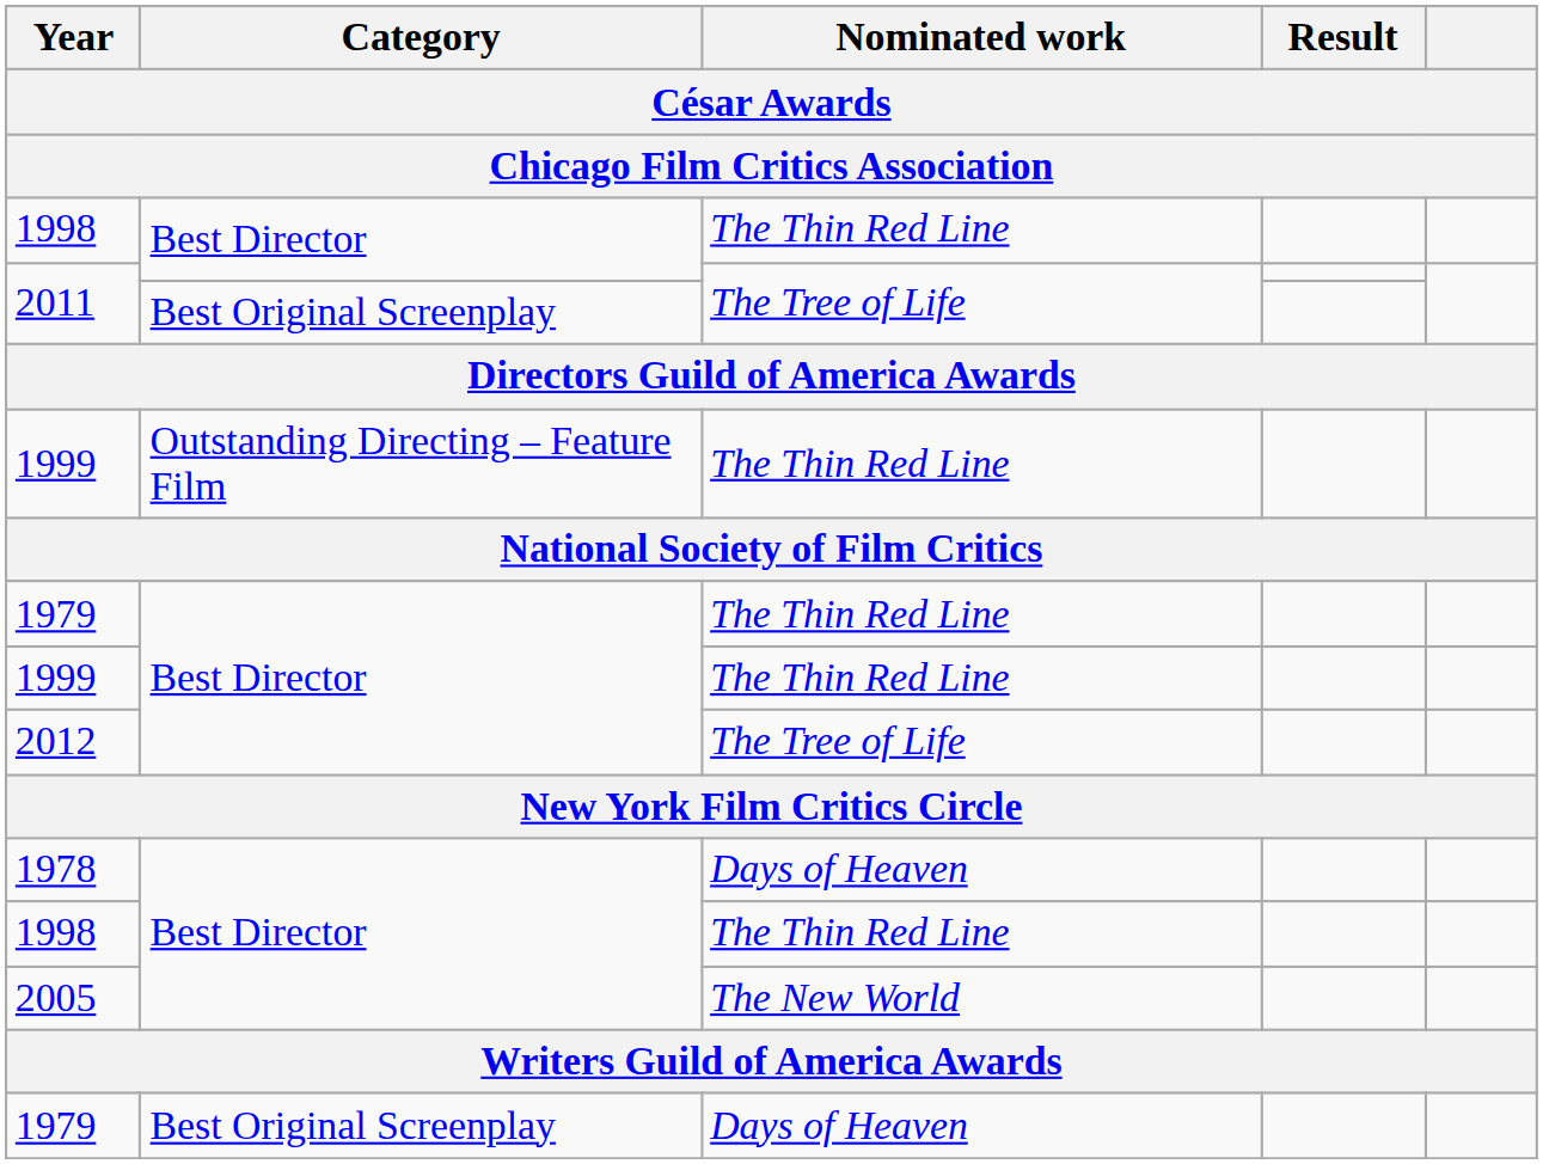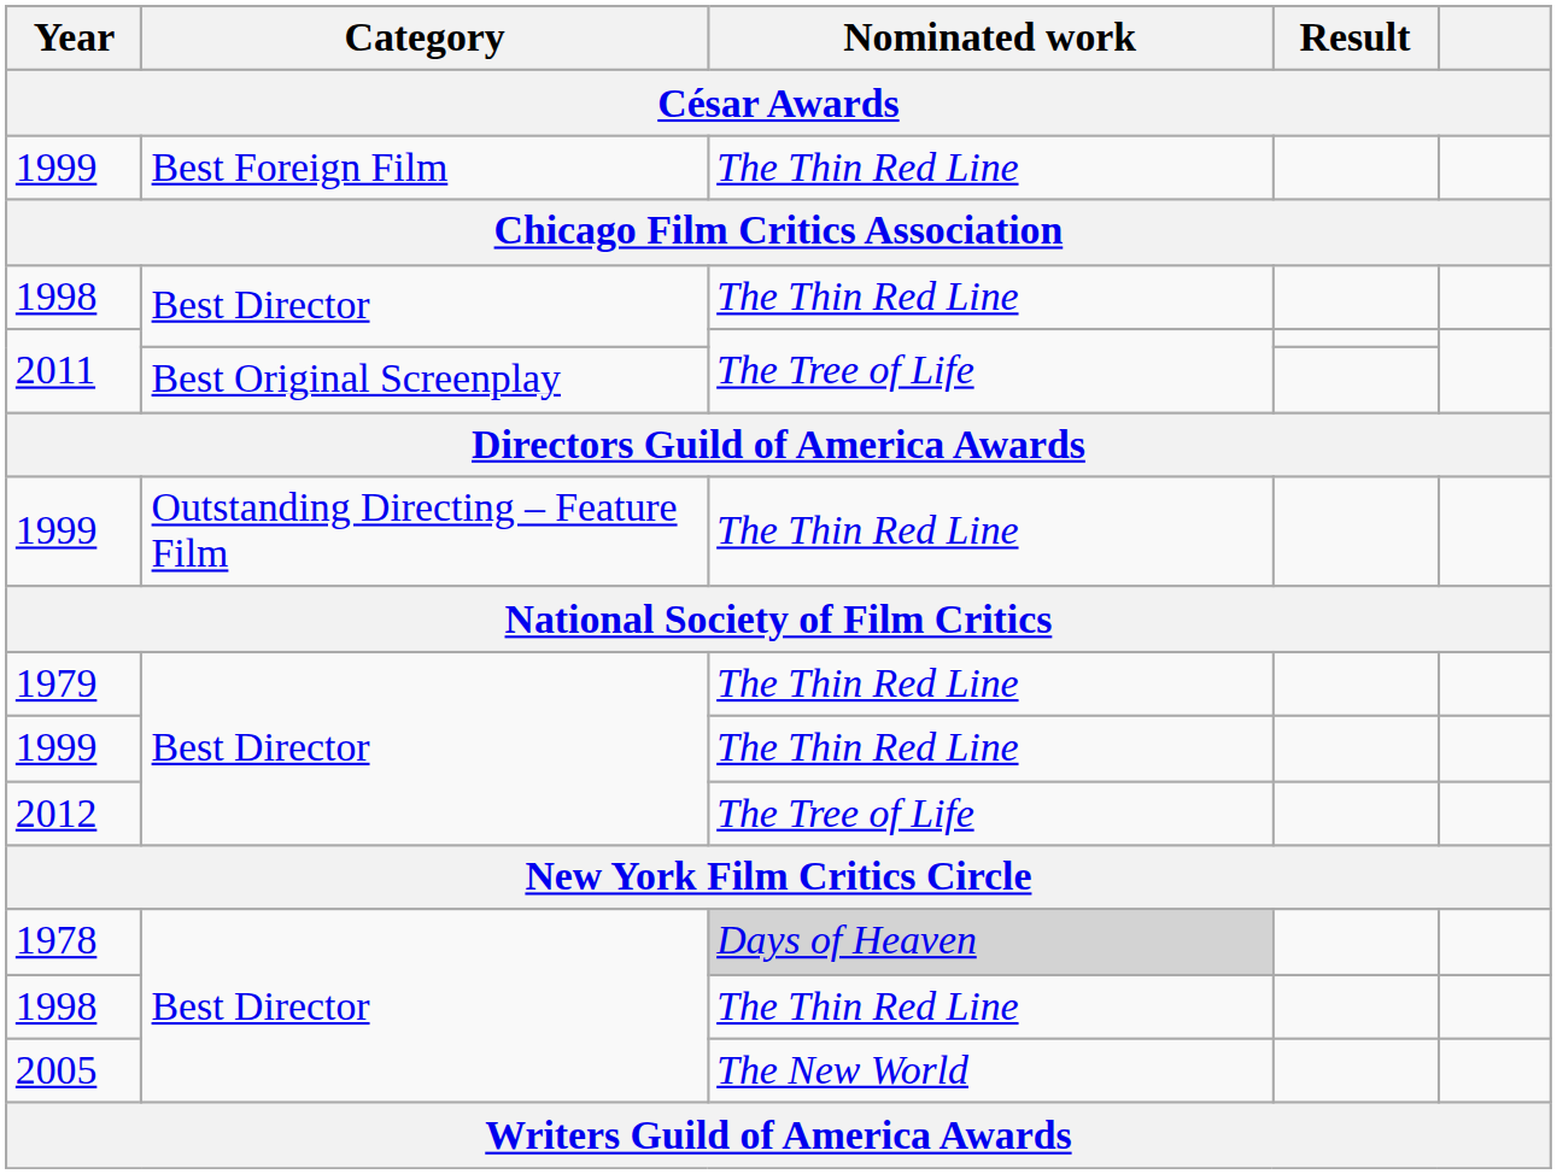 <table class="wikitable unsortable">
 <tr>
 <th width=5%>Year</th>
 <th width=25%>Category</th>
 <th width=25%>Nominated work</th>
 <th width=5%>Result</th>
 <th width=5%></th>
 </tr>
 <tr>
 <th colspan="5"><a href='#'>César Awards</a></th>
+</tr>
+<tr>
+<td><a href='#'>1999</a></td>
+<td><a href='#'>Best Foreign Film</a></td>
+<td><em><a href='#'>The Thin Red Line</a></em></td>
+<td></td>
+<td style="text-align: center;"></td>
 </tr>
 <tr>
 <th colspan="5"><a href='#'>Chicago Film Critics Association</a></th>
 </tr>
 <tr>
 <td><a href='#'>1998</a></td>
 <td rowspan="2"><a href='#'>Best Director</a></td>
 <td><em><a href='#'>The Thin Red Line</a></em></td>
 <td></td>
 <td style="text-align: center;"></td>
 </tr>
 <tr>
 <td rowspan=2><a href='#'>2011</a></td>
 <td rowspan=2><em><a href='#'>The Tree of Life</a></em></td>
 <td></td>
 <td rowspan=2 style="text-align: center;"></td>
 </tr>
 <tr>
 <td><a href='#'>Best Original Screenplay</a></td>
 <td></td>
 </tr>
 <tr>
 <th colspan="5"><a href='#'>Directors Guild of America Awards</a></th>
 </tr>
 <tr>
 <td><a href='#'>1999</a></td>
 <td><a href='#'>Outstanding Directing – Feature Film</a></td>
 <td><em><a href='#'>The Thin Red Line</a></em></td>
 <td></td>
 <td style="text-align: center;"></td>
 </tr>
 <tr>
 <th colspan="5"><a href='#'>National Society of Film Critics</a></th>
 </tr>
 <tr>
 <td><a href='#'>1979</a></td>
 <td rowspan="3"><a href='#'>Best Director</a></td>
 <td><em><a href='#'>The Thin Red Line</a></em></td>
 <td></td>
 <td style="text-align: center;"></td>
 </tr>
 <tr>
 <td><a href='#'>1999</a></td>
 <td><em><a href='#'>The Thin Red Line</a></em></td>
 <td></td>
 <td style="text-align: center;"></td>
 </tr>
 <tr>
 <td><a href='#'>2012</a></td>
 <td><em><a href='#'>The Tree of Life</a></em></td>
 <td></td>
 <td style="text-align: center;"></td>
 </tr>
 <tr>
 <th colspan="5"><a href='#'>New York Film Critics Circle</a></th>
 </tr>
 <tr>
 <td><a href='#'>1978</a></td>
 <td rowspan="3"><a href='#'>Best Director</a></td>
-<td><em><a href='#'>Days of Heaven</a></em></td>
+<td style="background: lightgrey;"><em><a href='#'>Days of Heaven</a></em></td>
 <td></td>
 <td style="text-align: center;"></td>
 </tr>
 <tr>
 <td><a href='#'>1998</a></td>
 <td><em><a href='#'>The Thin Red Line</a></em></td>
 <td></td>
 <td style="text-align: center;"></td>
 </tr>
 <tr>
 <td><a href='#'>2005</a></td>
 <td><em><a href='#'>The New World</a></em></td>
 <td></td>
 <td style="text-align: center;"></td>
 </tr>
 <tr>
 <th colspan="5"><a href='#'>Writers Guild of America Awards</a></th>
 </tr>
-<tr>
-<td><a href='#'>1979</a></td>
-<td><a href='#'>Best Original Screenplay</a></td>
-<td><em><a href='#'>Days of Heaven</a></em></td>
-<td></td>
-<td style="text-align: center;"></td>
-</tr>
 </table>
